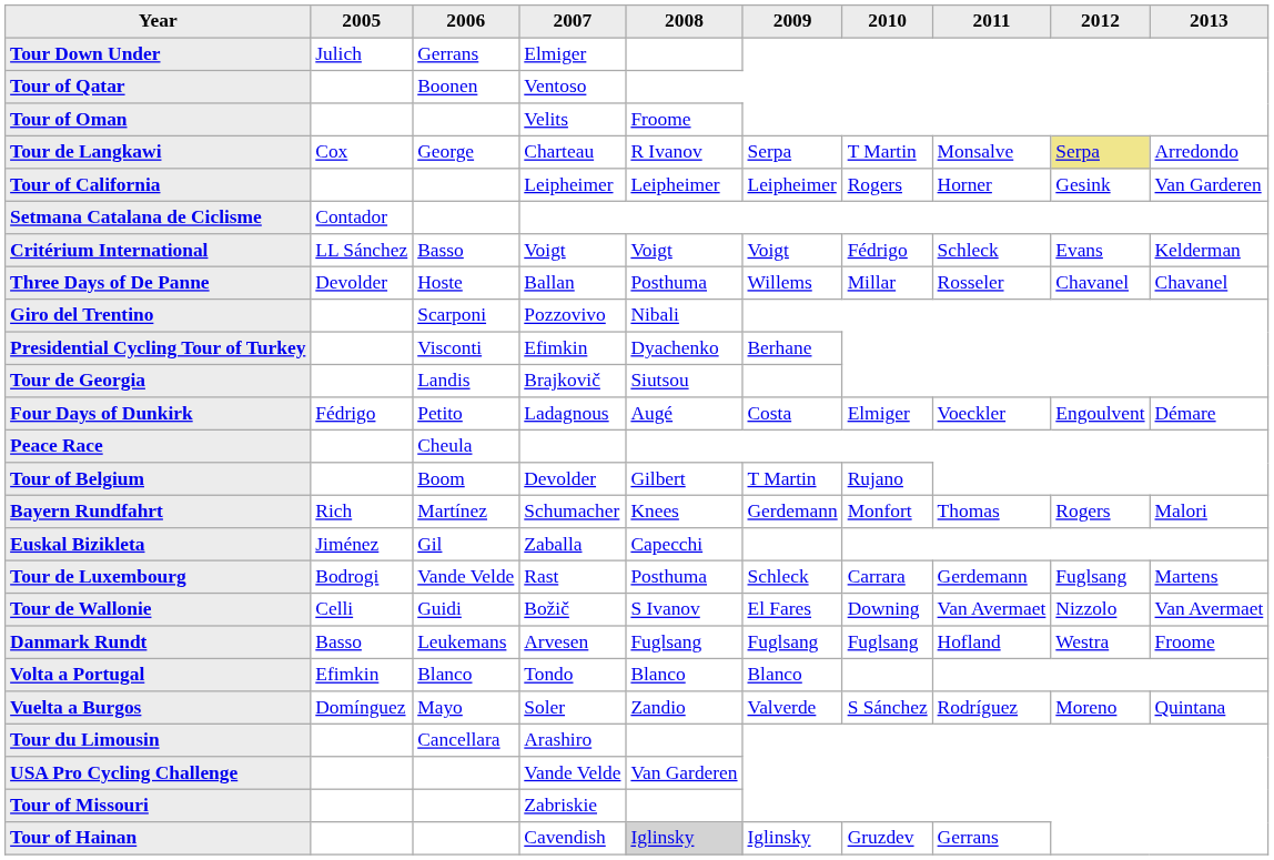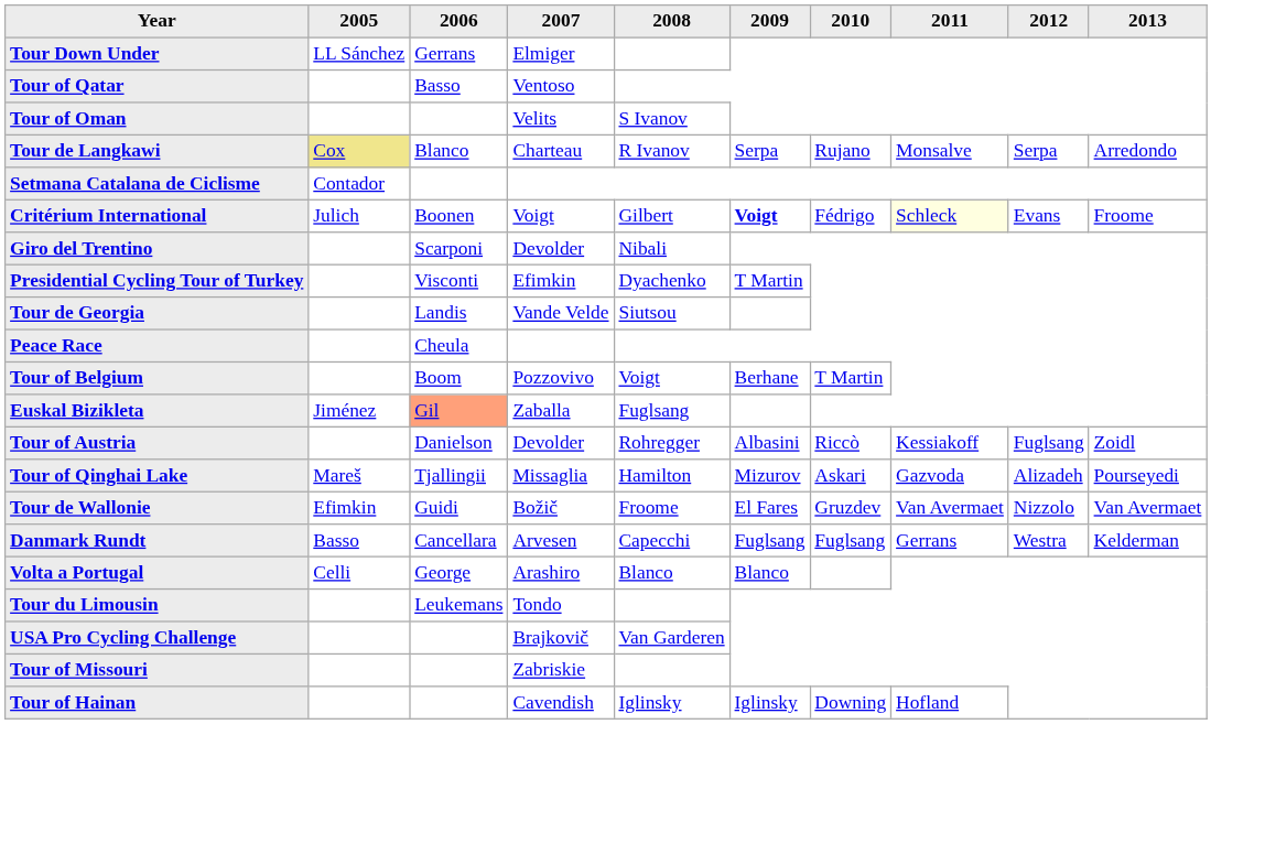 <table cellpadding="3" cellspacing="0" border="1" style="font-size: 85%; border: #aaa solid 1px; border-collapse: collapse;">
 <tr bgcolor="#ececec">
 <th>Year</th>
 <th>2005</th>
 <th>2006</th>
 <th>2007</th>
 <th>2008</th>
 <th>2009</th>
 <th>2010</th>
 <th>2011</th>
 <th>2012</th>
 <th>2013</th>
 </tr>
 <tr>
 <td bgcolor="#ececec" align=left> <strong><a href='#'>Tour Down Under</a></strong></td>
-<td>  <a href='#'>Julich</a></td>
+<td>  <a href='#'>LL Sánchez</a></td>
 <td>  <a href='#'>Gerrans</a></td>
 <td>  <a href='#'>Elmiger</a></td>
 <td></td>
 </tr>
 <tr>
 <td bgcolor="#ececec" align=left> <strong><a href='#'>Tour of Qatar</a></strong></td>
 <td></td>
-<td>  <a href='#'>Boonen</a></td>
+<td>  <a href='#'>Basso</a></td>
 <td>  <a href='#'>Ventoso</a></td>
 </tr>
 <tr>
 <td bgcolor="#ececec" align=left> <strong><a href='#'>Tour of Oman</a></strong></td>
 <td></td>
 <td></td>
 <td>  <a href='#'>Velits</a></td>
-<td>  <a href='#'>Froome</a></td>
+<td>  <a href='#'>S Ivanov</a></td>
 </tr>
 <tr>
 <td bgcolor="#ececec" align=left> <strong><a href='#'>Tour de Langkawi</a></strong></td>
-<td>  <a href='#'>Cox</a></td>
-<td>  <a href='#'>George</a></td>
+<td style="background: khaki;">  <a href='#'>Cox</a></td>
+<td>  <a href='#'>Blanco</a></td>
 <td>  <a href='#'>Charteau</a></td>
 <td>  <a href='#'>R Ivanov</a></td>
 <td>  <a href='#'>Serpa</a></td>
-<td>  <a href='#'>T Martin</a></td>
+<td>  <a href='#'>Rujano</a></td>
 <td>  <a href='#'>Monsalve</a></td>
-<td style="background: khaki;">  <a href='#'>Serpa</a></td>
+<td>  <a href='#'>Serpa</a></td>
 <td>  <a href='#'>Arredondo</a></td>
-</tr>
-<tr>
-<td bgcolor="#ececec" align=left> <strong><a href='#'>Tour of California</a></strong></td>
-<td></td>
-<td></td>
-<td>  <a href='#'>Leipheimer</a></td>
-<td>  <a href='#'>Leipheimer</a></td>
-<td>  <a href='#'>Leipheimer</a></td>
-<td>  <a href='#'>Rogers</a></td>
-<td>  <a href='#'>Horner</a></td>
-<td>  <a href='#'>Gesink</a></td>
-<td>  <a href='#'>Van Garderen</a></td>
 </tr>
 <tr>
 <td bgcolor="#ececec" align=left> <strong><a href='#'>Setmana Catalana de Ciclisme</a></strong></td>
 <td>  <a href='#'>Contador</a></td>
 <td></td>
 </tr>
 <tr>
 <td bgcolor="#ececec" align=left> <strong><a href='#'>Critérium International</a></strong></td>
-<td>  <a href='#'>LL Sánchez</a></td>
-<td>  <a href='#'>Basso</a></td>
+<td>  <a href='#'>Julich</a></td>
+<td>  <a href='#'>Boonen</a></td>
 <td>  <a href='#'>Voigt</a></td>
-<td>  <a href='#'>Voigt</a></td>
-<td>  <a href='#'>Voigt</a></td>
+<td>  <a href='#'>Gilbert</a></td>
+<td><strong>  <a href='#'>Voigt</a></strong></td>
 <td>  <a href='#'>Fédrigo</a></td>
-<td>  <a href='#'>Schleck</a></td>
+<td style="background: lightyellow;">  <a href='#'>Schleck</a></td>
 <td>  <a href='#'>Evans</a></td>
-<td>  <a href='#'>Kelderman</a></td>
-</tr>
-<tr>
-<td bgcolor="#ececec" align=left> <strong><a href='#'>Three Days of De Panne</a></strong></td>
-<td>  <a href='#'>Devolder</a></td>
-<td>  <a href='#'>Hoste</a></td>
-<td>  <a href='#'>Ballan</a></td>
-<td>  <a href='#'>Posthuma</a></td>
-<td>  <a href='#'>Willems</a></td>
-<td>  <a href='#'>Millar</a></td>
-<td>  <a href='#'>Rosseler</a></td>
-<td>  <a href='#'>Chavanel</a></td>
-<td>  <a href='#'>Chavanel</a></td>
+<td>  <a href='#'>Froome</a></td>
 </tr>
 <tr>
 <td bgcolor="#ececec" align=left> <strong><a href='#'>Giro del Trentino</a></strong></td>
 <td></td>
 <td>  <a href='#'>Scarponi</a></td>
-<td>  <a href='#'>Pozzovivo</a></td>
+<td>  <a href='#'>Devolder</a></td>
 <td>  <a href='#'>Nibali</a></td>
 </tr>
 <tr>
 <td bgcolor="#ececec" align=left> <strong><a href='#'>Presidential Cycling Tour of Turkey</a></strong></td>
 <td></td>
 <td>  <a href='#'>Visconti</a></td>
 <td>  <a href='#'>Efimkin</a></td>
 <td>  <a href='#'>Dyachenko</a></td>
-<td>  <a href='#'>Berhane</a></td>
+<td>  <a href='#'>T Martin</a></td>
 </tr>
 <tr>
 <td bgcolor="#ececec" align=left> <strong><a href='#'>Tour de Georgia</a></strong></td>
 <td></td>
 <td>  <a href='#'>Landis</a></td>
-<td>  <a href='#'>Brajkovič</a></td>
+<td>  <a href='#'>Vande Velde</a></td>
 <td>  <a href='#'>Siutsou</a></td>
 <td></td>
-</tr>
-<tr>
-<td bgcolor="#ececec" align=left> <strong><a href='#'>Four Days of Dunkirk</a></strong></td>
-<td>  <a href='#'>Fédrigo</a></td>
-<td>  <a href='#'>Petito</a></td>
-<td>  <a href='#'>Ladagnous</a></td>
-<td>  <a href='#'>Augé</a></td>
-<td>  <a href='#'>Costa</a></td>
-<td>  <a href='#'>Elmiger</a></td>
-<td>  <a href='#'>Voeckler</a></td>
-<td>  <a href='#'>Engoulvent</a></td>
-<td>  <a href='#'>Démare</a></td>
 </tr>
 <tr>
 <td bgcolor="#ececec" align=left> <strong><a href='#'>Peace Race</a></strong></td>
 <td></td>
 <td>  <a href='#'>Cheula</a></td>
 <td></td>
 </tr>
 <tr>
 <td bgcolor="#ececec" align=left> <strong><a href='#'>Tour of Belgium</a></strong></td>
 <td></td>
 <td>  <a href='#'>Boom</a></td>
-<td>  <a href='#'>Devolder</a></td>
-<td>  <a href='#'>Gilbert</a></td>
+<td>  <a href='#'>Pozzovivo</a></td>
+<td>  <a href='#'>Voigt</a></td>
+<td>  <a href='#'>Berhane</a></td>
 <td>  <a href='#'>T Martin</a></td>
-<td>  <a href='#'>Rujano</a></td>
-</tr>
-<tr>
-<td bgcolor="#ececec" align=left> <strong><a href='#'>Bayern Rundfahrt</a></strong></td>
-<td>  <a href='#'>Rich</a></td>
-<td>  <a href='#'>Martínez</a></td>
-<td>  <a href='#'>Schumacher</a></td>
-<td>  <a href='#'>Knees</a></td>
-<td>  <a href='#'>Gerdemann</a></td>
-<td>  <a href='#'>Monfort</a></td>
-<td>  <a href='#'>Thomas</a></td>
-<td>  <a href='#'>Rogers</a></td>
-<td>  <a href='#'>Malori</a></td>
 </tr>
 <tr>
 <td bgcolor="#ececec" align=left> <strong><a href='#'>Euskal Bizikleta</a></strong></td>
 <td>  <a href='#'>Jiménez</a></td>
-<td>  <a href='#'>Gil</a></td>
+<td style="background: lightsalmon;">  <a href='#'>Gil</a></td>
 <td>  <a href='#'>Zaballa</a></td>
-<td>  <a href='#'>Capecchi</a></td>
+<td>  <a href='#'>Fuglsang</a></td>
 <td></td>
 </tr>
 <tr>
-<td bgcolor="#ececec" align=left> <strong><a href='#'>Tour de Luxembourg</a></strong></td>
-<td>  <a href='#'>Bodrogi</a></td>
-<td>  <a href='#'>Vande Velde</a></td>
-<td>  <a href='#'>Rast</a></td>
-<td>  <a href='#'>Posthuma</a></td>
-<td>  <a href='#'>Schleck</a></td>
-<td>  <a href='#'>Carrara</a></td>
-<td>  <a href='#'>Gerdemann</a></td>
+<td bgcolor="#ececec" align=left> <strong><a href='#'>Tour of Austria</a></strong></td>
+<td></td>
+<td>  <a href='#'>Danielson</a></td>
+<td>  <a href='#'>Devolder</a></td>
+<td>  <a href='#'>Rohregger</a></td>
+<td>  <a href='#'>Albasini</a></td>
+<td>  <a href='#'>Riccò</a></td>
+<td>  <a href='#'>Kessiakoff</a></td>
 <td>  <a href='#'>Fuglsang</a></td>
-<td>  <a href='#'>Martens</a></td>
+<td>  <a href='#'>Zoidl</a></td>
+</tr>
+<tr>
+<td bgcolor="#ececec" align=left> <strong><a href='#'>Tour of Qinghai Lake</a></strong></td>
+<td>  <a href='#'>Mareš</a></td>
+<td>  <a href='#'>Tjallingii</a></td>
+<td>  <a href='#'>Missaglia</a></td>
+<td>  <a href='#'>Hamilton</a></td>
+<td>  <a href='#'>Mizurov</a></td>
+<td>  <a href='#'>Askari</a></td>
+<td>  <a href='#'>Gazvoda</a></td>
+<td>  <a href='#'>Alizadeh</a></td>
+<td>  <a href='#'>Pourseyedi</a></td>
 </tr>
 <tr>
 <td bgcolor="#ececec" align=left> <strong><a href='#'>Tour de Wallonie</a></strong></td>
-<td>  <a href='#'>Celli</a></td>
+<td>  <a href='#'>Efimkin</a></td>
 <td>  <a href='#'>Guidi</a></td>
 <td>  <a href='#'>Božič</a></td>
-<td>  <a href='#'>S Ivanov</a></td>
+<td>  <a href='#'>Froome</a></td>
 <td>  <a href='#'>El Fares</a></td>
-<td>  <a href='#'>Downing</a></td>
+<td>  <a href='#'>Gruzdev</a></td>
 <td>  <a href='#'>Van Avermaet</a></td>
 <td>  <a href='#'>Nizzolo</a></td>
 <td>  <a href='#'>Van Avermaet</a></td>
 </tr>
 <tr>
 <td bgcolor="#ececec" align=left> <strong><a href='#'>Danmark Rundt</a></strong></td>
 <td>  <a href='#'>Basso</a></td>
-<td>  <a href='#'>Leukemans</a></td>
+<td>  <a href='#'>Cancellara</a></td>
 <td>  <a href='#'>Arvesen</a></td>
+<td>  <a href='#'>Capecchi</a></td>
 <td>  <a href='#'>Fuglsang</a></td>
 <td>  <a href='#'>Fuglsang</a></td>
-<td>  <a href='#'>Fuglsang</a></td>
-<td>  <a href='#'>Hofland</a></td>
+<td>  <a href='#'>Gerrans</a></td>
 <td>  <a href='#'>Westra</a></td>
-<td>  <a href='#'>Froome</a></td>
+<td>  <a href='#'>Kelderman</a></td>
 </tr>
 <tr>
 <td bgcolor="#ececec" align=left> <strong><a href='#'>Volta a Portugal</a></strong></td>
-<td>  <a href='#'>Efimkin</a></td>
-<td>  <a href='#'>Blanco</a></td>
-<td>  <a href='#'>Tondo</a></td>
+<td>  <a href='#'>Celli</a></td>
+<td>  <a href='#'>George</a></td>
+<td>  <a href='#'>Arashiro</a></td>
 <td>  <a href='#'>Blanco</a></td>
 <td>  <a href='#'>Blanco</a></td>
 <td></td>
 </tr>
 <tr>
-<td bgcolor="#ececec" align=left> <strong><a href='#'>Vuelta a Burgos</a></strong></td>
-<td>  <a href='#'>Domínguez</a></td>
-<td>  <a href='#'>Mayo</a></td>
-<td>  <a href='#'>Soler</a></td>
-<td>  <a href='#'>Zandio</a></td>
-<td>  <a href='#'>Valverde</a></td>
-<td>  <a href='#'>S Sánchez</a></td>
-<td>  <a href='#'>Rodríguez</a></td>
-<td>  <a href='#'>Moreno</a></td>
-<td>  <a href='#'>Quintana</a></td>
-</tr>
-<tr>
 <td bgcolor="#ececec" align=left> <strong><a href='#'>Tour du Limousin</a></strong></td>
 <td></td>
-<td>  <a href='#'>Cancellara</a></td>
-<td>  <a href='#'>Arashiro</a></td>
+<td>  <a href='#'>Leukemans</a></td>
+<td>  <a href='#'>Tondo</a></td>
 <td></td>
 </tr>
 <tr>
 <td bgcolor="#ececec" align=left> <strong><a href='#'>USA Pro Cycling Challenge</a></strong></td>
 <td></td>
 <td></td>
-<td>  <a href='#'>Vande Velde</a></td>
+<td>  <a href='#'>Brajkovič</a></td>
 <td>  <a href='#'>Van Garderen</a></td>
 </tr>
 <tr>
 <td bgcolor="#ececec" align=left> <strong><a href='#'>Tour of Missouri</a></strong></td>
 <td></td>
 <td></td>
 <td>  <a href='#'>Zabriskie</a></td>
 <td></td>
 </tr>
 <tr>
 <td bgcolor="#ececec" align=left> <strong><a href='#'>Tour of Hainan</a></strong></td>
 <td></td>
 <td></td>
 <td>  <a href='#'>Cavendish</a></td>
-<td style="background: lightgrey;">  <a href='#'>Iglinsky</a></td>
 <td>  <a href='#'>Iglinsky</a></td>
-<td>  <a href='#'>Gruzdev</a></td>
-<td>  <a href='#'>Gerrans</a></td>
+<td>  <a href='#'>Iglinsky</a></td>
+<td>  <a href='#'>Downing</a></td>
+<td>  <a href='#'>Hofland</a></td>
 </tr>
 </table>
